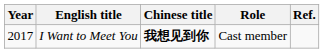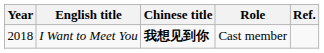 <table class="wikitable">
 <tr>
 <th width=10>Year</th>
 <th>English title</th>
 <th>Chinese title</th>
 <th>Role</th>
 <th>Ref.</th>
 </tr>
 <tr>
-<td>2017</td>
+<td>2018</td>
 <td><em>I Want to Meet You</em></td>
 <td><strong>我想见到你</strong></td>
 <td>Cast member</td>
 <td></td>
 </tr>
 </table>
